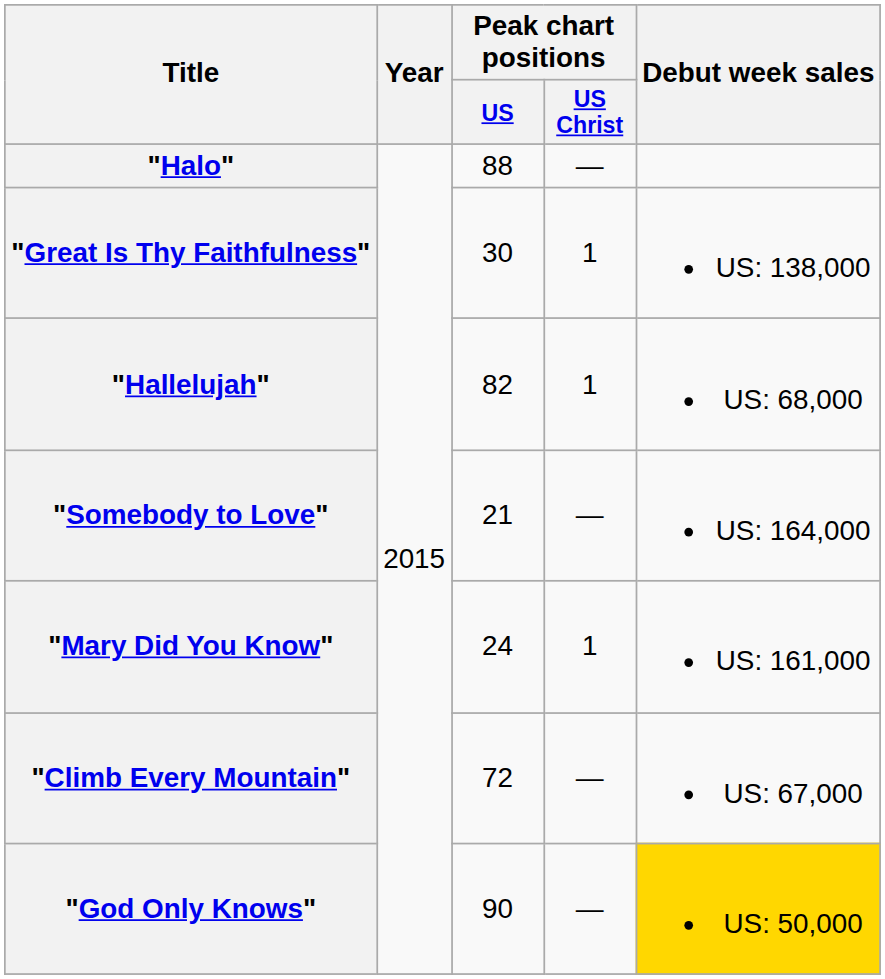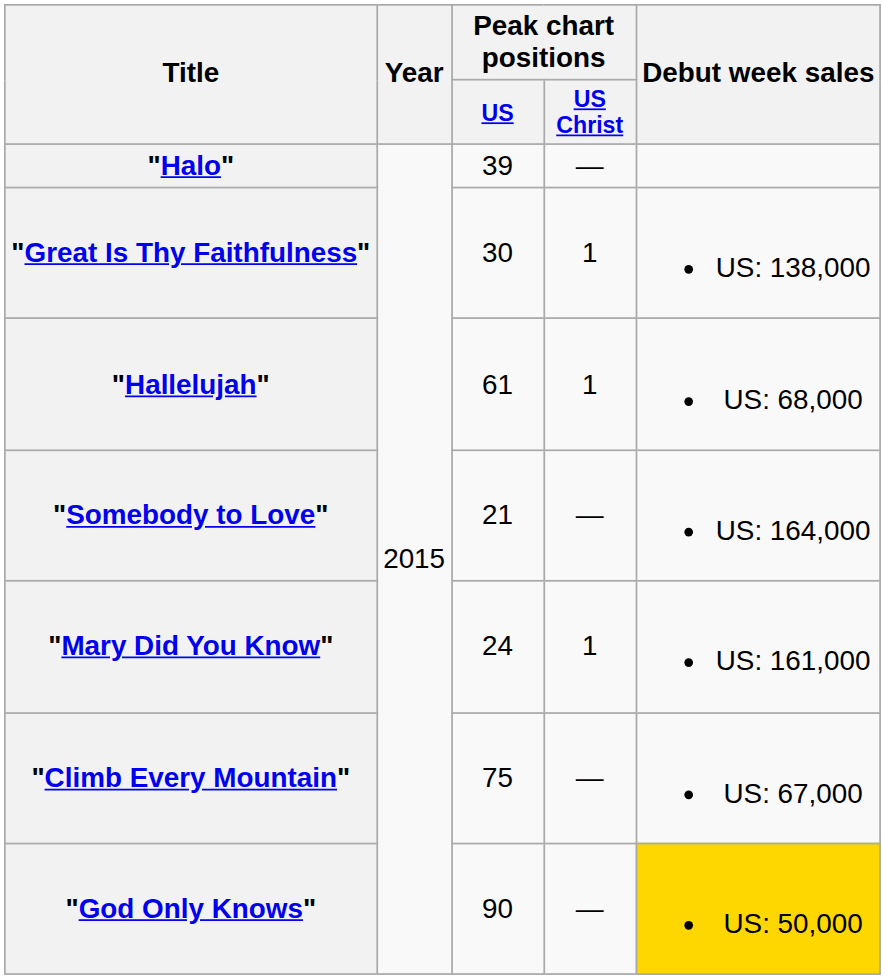 <table class="wikitable plainrowheaders" style="text-align:center;">
 <tr>
 <th rowspan="2">Title</th>
 <th rowspan="2" style="width:2em;">Year</th>
 <th colspan="2">Peak chart positions</th>
 <th rowspan="2">Debut week sales</th>
 </tr>
 <tr style="font-size:smaller;">
 <th style="width:3.5em;"><a href='#'>US</a><br></th>
 <th style="width:3.5em;"><a href='#'>US Christ</a><br></th>
 </tr>
 <tr>
 <th scope="row">"<a href='#'>Halo</a>"</th>
 <td rowspan="7">2015</td>
-<td>88</td>
+<td>39</td>
 <td>—</td>
 <td></td>
 </tr>
 <tr>
 <th scope="row">"<a href='#'>Great Is Thy Faithfulness</a>"</th>
 <td>30</td>
 <td>1</td>
 <td><br><ul><li>US: 138,000</li></ul></td>
 </tr>
 <tr>
 <th scope="row">"<a href='#'>Hallelujah</a>"</th>
-<td>82</td>
+<td>61</td>
 <td>1</td>
 <td><br><ul><li>US: 68,000</li></ul></td>
 </tr>
 <tr>
 <th scope="row">"<a href='#'>Somebody to Love</a>"</th>
 <td>21</td>
 <td>—</td>
 <td><br><ul><li>US: 164,000</li></ul></td>
 </tr>
 <tr>
 <th scope="row">"<a href='#'>Mary Did You Know</a>"</th>
 <td>24</td>
 <td>1</td>
 <td><br><ul><li>US: 161,000</li></ul></td>
 </tr>
 <tr>
 <th scope="row">"<a href='#'>Climb Every Mountain</a>"</th>
-<td>72</td>
+<td>75</td>
 <td>—</td>
 <td><br><ul><li>US: 67,000</li></ul></td>
 </tr>
 <tr>
 <th scope="row">"<a href='#'>God Only Knows</a>"<br></th>
 <td>90</td>
 <td>—</td>
 <td style="background: gold;"><br><ul><li>US: 50,000</li></ul></td>
 </tr>
 </table>
